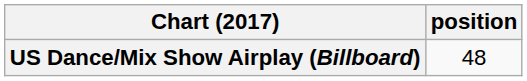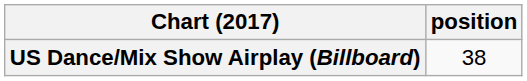 <table class="wikitable plainrowheaders" style="text-align:center">
 <tr>
 <th scope="col">Chart (2017)</th>
 <th scope="col">position</th>
 </tr>
 <tr>
 <th scope="row">US Dance/Mix Show Airplay (<em>Billboard</em>)</th>
-<td>48</td>
+<td>38</td>
 </tr>
 </table>
